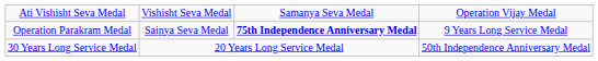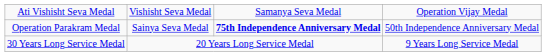 <table class="wikitable" style="margin:1em auto; text-align:center;">
 <tr>
 <td><a href='#'>Ati Vishisht Seva Medal</a></td>
 <td><a href='#'>Vishisht Seva Medal</a></td>
 <td><a href='#'>Samanya Seva Medal</a></td>
 <td><a href='#'>Operation Vijay Medal</a></td>
 </tr>
 <tr>
 <td><a href='#'>Operation Parakram Medal</a></td>
 <td><a href='#'>Sainya Seva Medal</a></td>
 <td><strong><a href='#'>75th Independence Anniversary Medal</a></strong></td>
-<td><a href='#'>9 Years Long Service Medal</a></td>
+<td><a href='#'>50th Independence Anniversary Medal</a></td>
 </tr>
 <tr>
 <td><a href='#'>30 Years Long Service Medal</a></td>
 <td colspan=2><a href='#'>20 Years Long Service Medal</a></td>
-<td><a href='#'>50th Independence Anniversary Medal</a></td>
+<td><a href='#'>9 Years Long Service Medal</a></td>
 </tr>
 </table>
